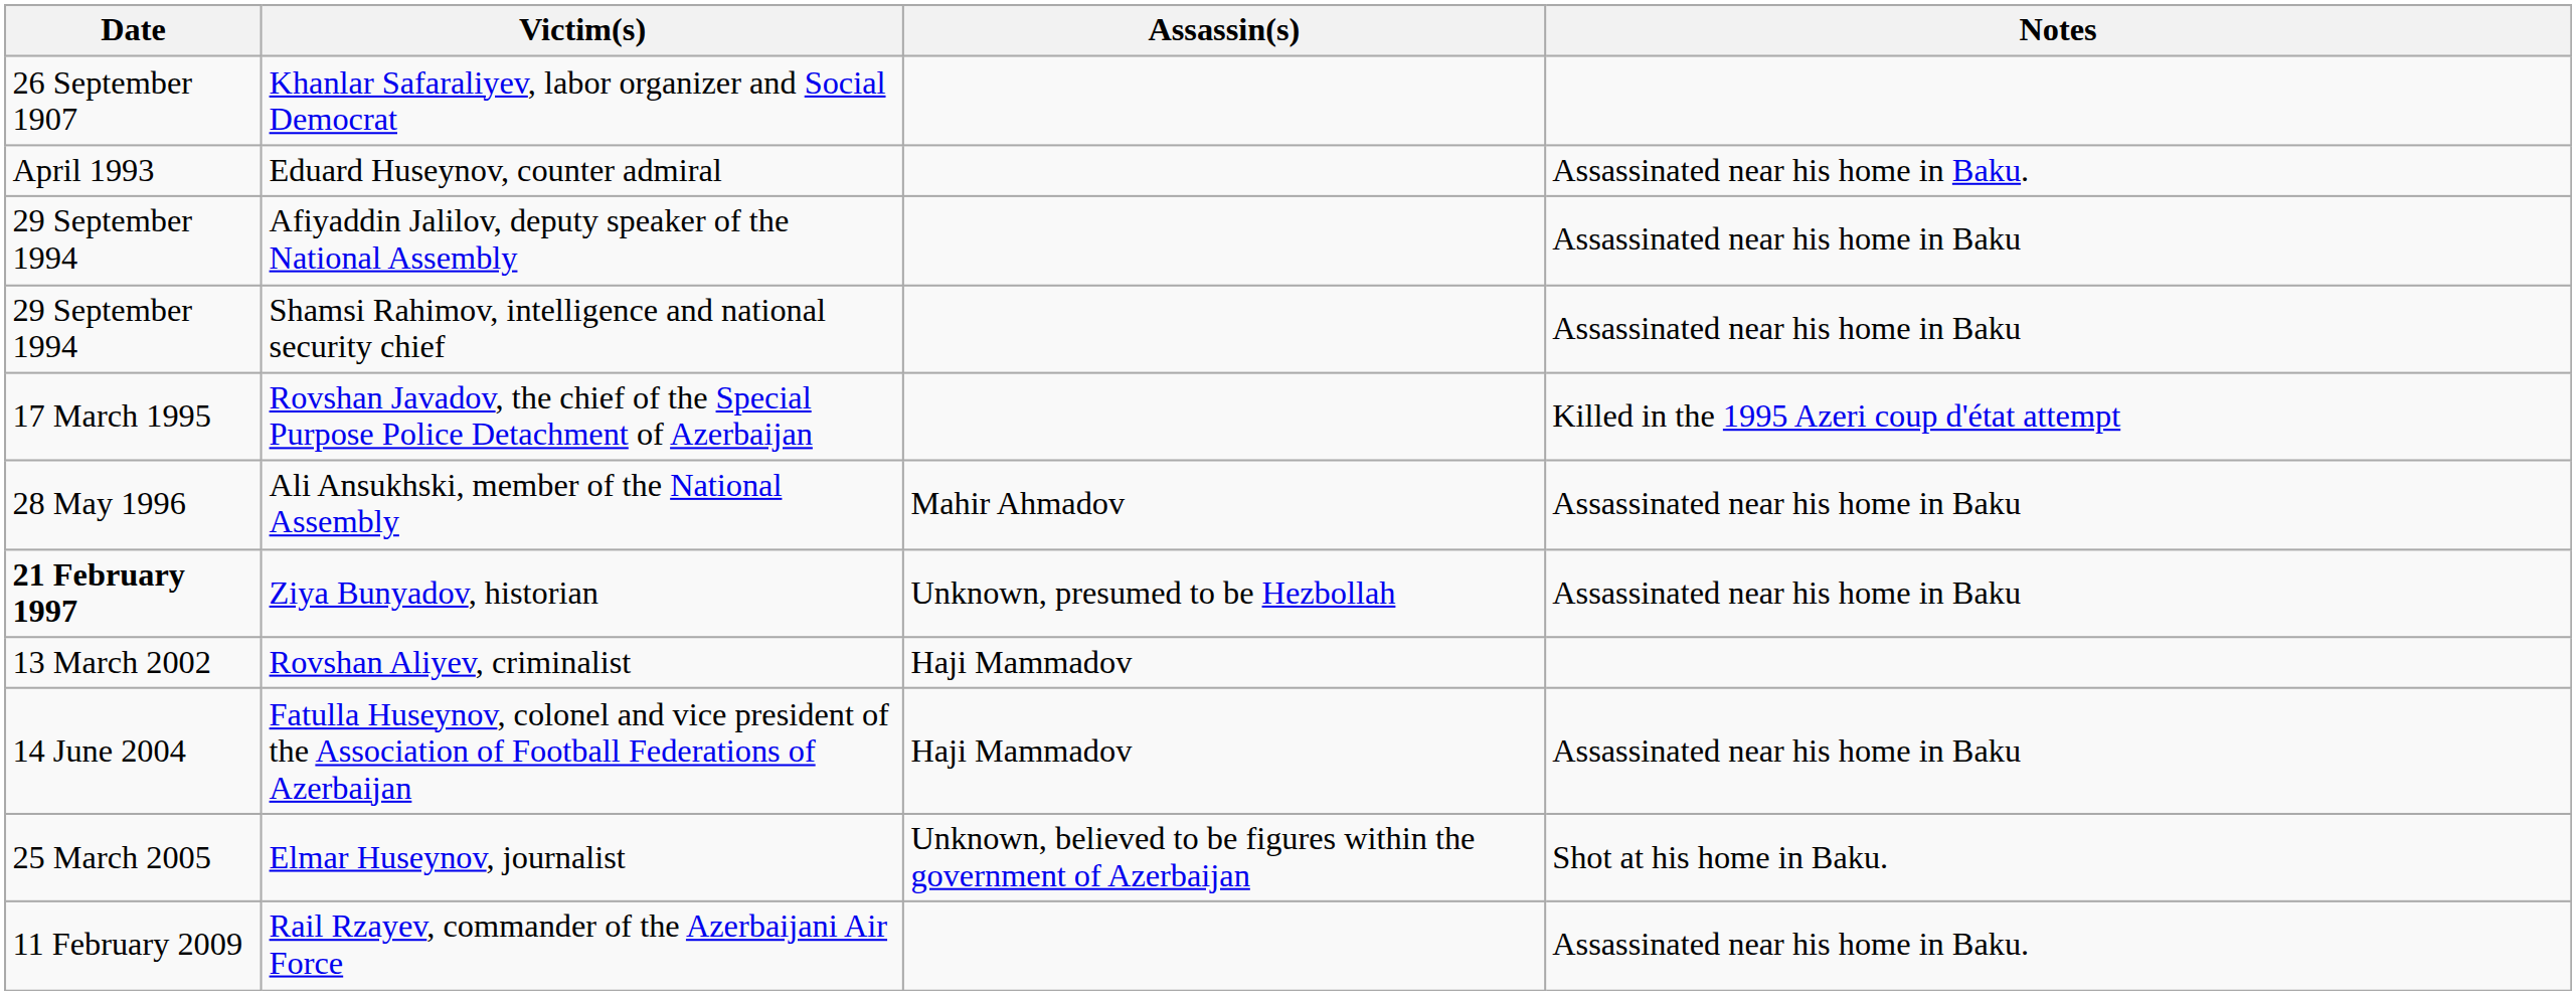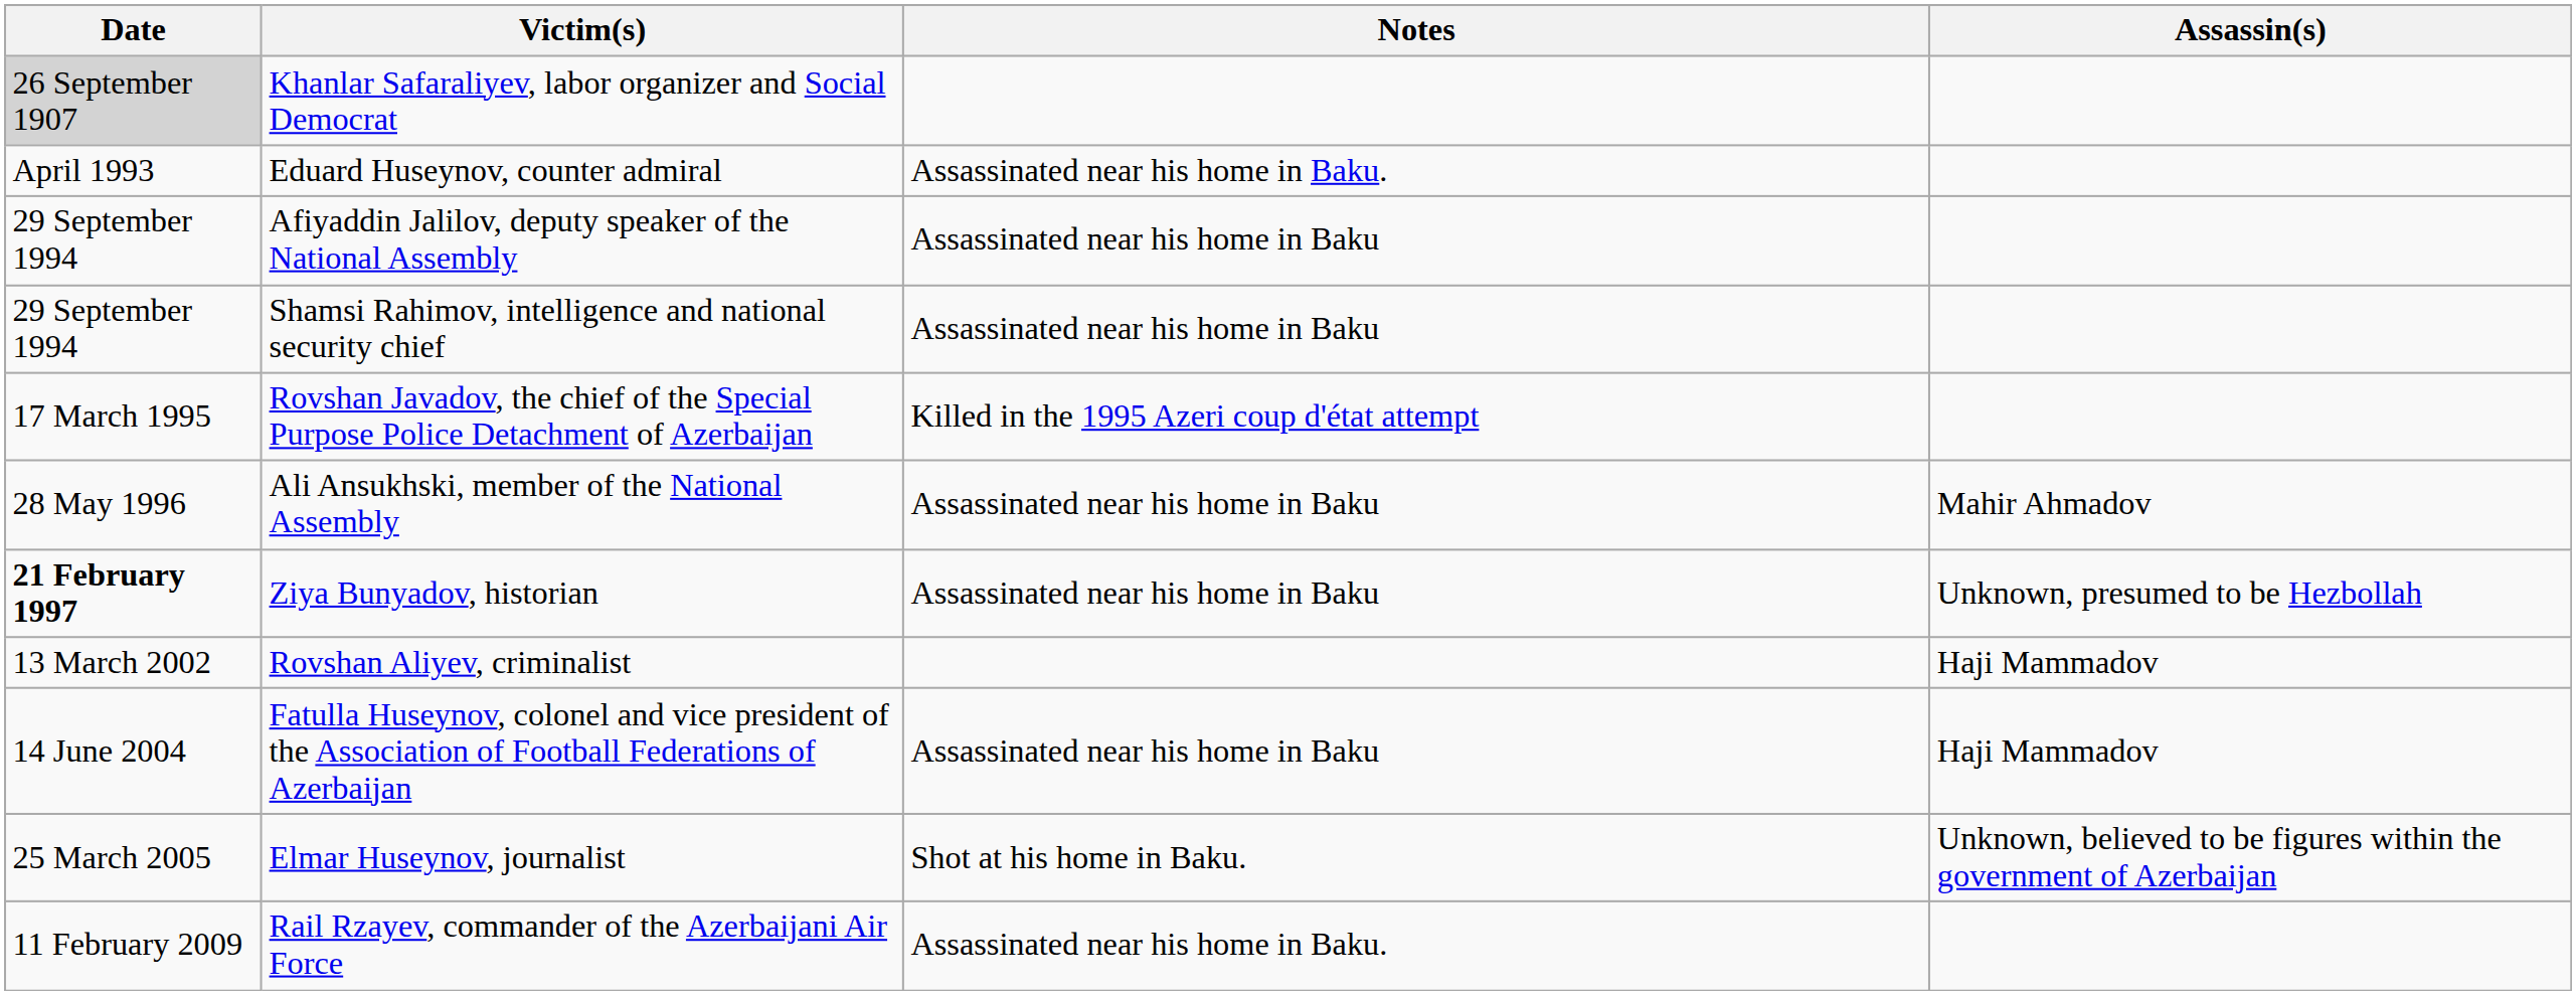 <table class="wikitable"  style="width:100%">
 <tr>
 <th style="width:10%">Date</th>
 <th style="width:25%">Victim(s)</th>
+<th style="width:40%">Notes</th>
 <th style="width:25%">Assassin(s)</th>
-<th style="width:40%">Notes</th>
 </tr>
 <tr>
-<td>26 September 1907</td>
+<td style="background: lightgrey;">26 September 1907</td>
 <td><a href='#'>Khanlar Safaraliyev</a>, labor organizer and <a href='#'>Social Democrat</a></td>
 <td></td>
 <td></td>
 </tr>
 <tr>
 <td>April 1993</td>
 <td>Eduard Huseynov, counter admiral</td>
+<td>Assassinated near his home in <a href='#'>Baku</a>.</td>
 <td></td>
-<td>Assassinated near his home in <a href='#'>Baku</a>.</td>
 </tr>
 <tr>
 <td>29 September 1994</td>
 <td>Afiyaddin Jalilov, deputy speaker of the <a href='#'>National Assembly</a></td>
+<td>Assassinated near his home in Baku</td>
 <td></td>
-<td>Assassinated near his home in Baku</td>
 </tr>
 <tr>
 <td>29 September 1994</td>
 <td>Shamsi Rahimov, intelligence and national security chief</td>
+<td>Assassinated near his home in Baku</td>
 <td></td>
-<td>Assassinated near his home in Baku</td>
 </tr>
 <tr>
 <td>17 March 1995</td>
 <td><a href='#'>Rovshan Javadov</a>, the chief of the <a href='#'>Special Purpose Police Detachment</a> of <a href='#'>Azerbaijan</a></td>
+<td>Killed in the <a href='#'>1995 Azeri coup d'état attempt</a></td>
 <td></td>
-<td>Killed in the <a href='#'>1995 Azeri coup d'état attempt</a></td>
 </tr>
 <tr>
 <td>28 May 1996</td>
 <td>Ali Ansukhski, member of the <a href='#'>National Assembly</a></td>
+<td>Assassinated near his home in Baku</td>
 <td>Mahir Ahmadov</td>
-<td>Assassinated near his home in Baku</td>
 </tr>
 <tr>
 <td><strong>21 February 1997</strong></td>
 <td><a href='#'>Ziya Bunyadov</a>, historian</td>
+<td>Assassinated near his home in Baku</td>
 <td>Unknown, presumed to be <a href='#'>Hezbollah</a></td>
-<td>Assassinated near his home in Baku</td>
 </tr>
 <tr>
 <td>13 March 2002</td>
 <td><a href='#'>Rovshan Aliyev</a>, criminalist</td>
+<td></td>
 <td>Haji Mammadov</td>
-<td></td>
 </tr>
 <tr>
 <td>14 June 2004</td>
 <td><a href='#'>Fatulla Huseynov</a>, colonel and vice president of the <a href='#'>Association of Football Federations of Azerbaijan</a></td>
+<td>Assassinated near his home in Baku</td>
 <td>Haji Mammadov</td>
-<td>Assassinated near his home in Baku</td>
 </tr>
 <tr>
 <td>25 March 2005</td>
 <td><a href='#'>Elmar Huseynov</a>, journalist</td>
+<td>Shot at his home in Baku.</td>
 <td>Unknown, believed to be figures within the <a href='#'>government of Azerbaijan</a></td>
-<td>Shot at his home in Baku.</td>
 </tr>
 <tr>
 <td>11 February 2009</td>
 <td><a href='#'>Rail Rzayev</a>, commander of the <a href='#'>Azerbaijani Air Force</a></td>
+<td>Assassinated near his home in Baku.</td>
 <td></td>
-<td>Assassinated near his home in Baku.</td>
 </tr>
 </table>
